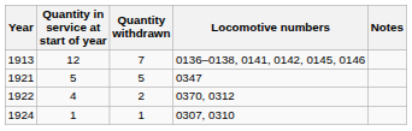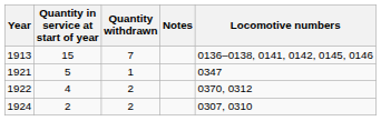 <table class="wikitable" style=text-align:center>
 <tr>
 <th>Year</th>
 <th>Quantity in<br>service at<br>start of year</th>
 <th>Quantity<br>withdrawn</th>
+<th>Notes</th>
 <th>Locomotive numbers</th>
-<th>Notes</th>
 </tr>
 <tr>
 <td>1913</td>
-<td>12</td>
+<td>15</td>
 <td>7</td>
+<td align=left></td>
 <td align=left>0136–0138, 0141, 0142, 0145, 0146</td>
-<td align=left></td>
 </tr>
 <tr>
 <td>1921</td>
 <td>5</td>
-<td>5</td>
+<td>1</td>
+<td align=left></td>
 <td align=left>0347</td>
-<td align=left></td>
 </tr>
 <tr>
 <td>1922</td>
 <td>4</td>
 <td>2</td>
+<td align=left></td>
 <td align=left>0370, 0312</td>
-<td align=left></td>
 </tr>
 <tr>
 <td>1924</td>
-<td>1</td>
-<td>1</td>
+<td>2</td>
+<td>2</td>
+<td align=left></td>
 <td align=left>0307, 0310</td>
-<td align=left></td>
 </tr>
 </table>
